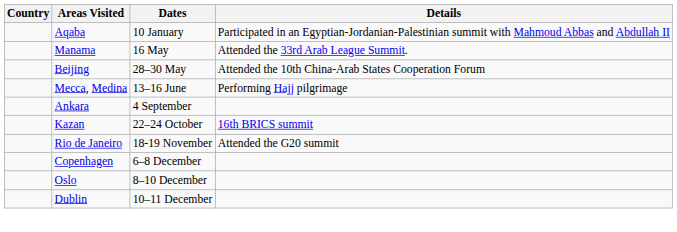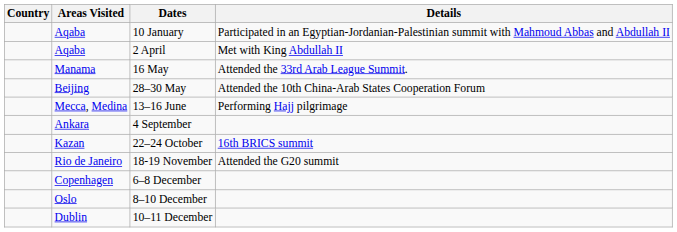 <table class="wikitable">
 <tr>
 <th>Country</th>
 <th>Areas Visited</th>
 <th>Dates</th>
 <th>Details</th>
 </tr>
 <tr>
 <td></td>
 <td><a href='#'>Aqaba</a></td>
 <td>10 January</td>
 <td>Participated in an Egyptian-Jordanian-Palestinian summit with <a href='#'>Mahmoud Abbas</a> and <a href='#'>Abdullah II</a></td>
+</tr>
+<tr>
+<td></td>
+<td><a href='#'>Aqaba</a></td>
+<td>2 April</td>
+<td>Met with King <a href='#'>Abdullah II</a></td>
 </tr>
 <tr>
 <td></td>
 <td><a href='#'>Manama</a></td>
 <td>16 May</td>
 <td>Attended the <a href='#'>33rd Arab League Summit</a>.</td>
 </tr>
 <tr>
 <td></td>
 <td><a href='#'>Beijing</a></td>
 <td>28–30 May</td>
 <td>Attended the 10th China-Arab States Cooperation Forum</td>
 </tr>
 <tr>
 <td></td>
 <td><a href='#'>Mecca</a>, <a href='#'>Medina</a></td>
 <td>13–16 June</td>
 <td>Performing <a href='#'>Hajj</a> pilgrimage</td>
 </tr>
 <tr>
 <td></td>
 <td><a href='#'>Ankara</a></td>
 <td>4 September</td>
 <td></td>
 </tr>
 <tr>
 <td></td>
 <td><a href='#'>Kazan</a></td>
 <td>22–24 October</td>
 <td><a href='#'>16th BRICS summit</a></td>
 </tr>
 <tr>
 <td></td>
 <td><a href='#'>Rio de Janeiro</a></td>
 <td>18-19 November</td>
 <td>Attended the G20 summit</td>
 </tr>
 <tr>
 <td></td>
 <td><a href='#'>Copenhagen</a></td>
 <td>6–8 December</td>
 <td></td>
 </tr>
 <tr>
 <td></td>
 <td><a href='#'>Oslo</a></td>
 <td>8–10 December</td>
 <td></td>
 </tr>
 <tr>
 <td></td>
 <td><a href='#'>Dublin</a></td>
 <td>10–11 December</td>
 <td></td>
 </tr>
 </table>
